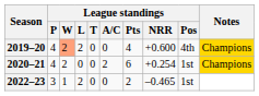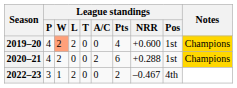 <table class="wikitable sortable">
 <tr>
 <th scope="col" rowspan="2">Season</th>
 <th scope="col" colspan="8">League standings</th>
 <th scope="col" rowspan="2">Notes</th>
 </tr>
 <tr>
 <th scope="col">P</th>
 <th scope="col">W</th>
 <th scope="col">L</th>
 <th scope="col">T</th>
 <th scope="col">A/C</th>
 <th scope="col">Pts</th>
 <th scope="col">NRR</th>
 <th scope="col">Pos</th>
 </tr>
 <tr>
 <th scope="row">2019–20</th>
 <td>4</td>
 <td style="background: lightsalmon;">2</td>
 <td>2</td>
 <td>0</td>
 <td>0</td>
 <td>4</td>
 <td>+0.600</td>
-<td>4th</td>
+<td>1st</td>
 <td style="background: gold;">Champions</td>
 </tr>
 <tr>
 <th scope="row">2020–21</th>
 <td>4</td>
 <td>2</td>
 <td>0</td>
 <td>0</td>
 <td>2</td>
 <td>6</td>
-<td>+0.254</td>
+<td>+0.288</td>
 <td>1st</td>
 <td style="background: gold;">Champions</td>
 </tr>
 <tr>
 <th scope="row">2022–23</th>
 <td>3</td>
 <td>1</td>
 <td>2</td>
 <td>0</td>
 <td>0</td>
 <td>2</td>
-<td>–0.465</td>
-<td>1st</td>
+<td>–0.467</td>
+<td>4th</td>
 <td style="background: white;"></td>
 </tr>
 </table>
